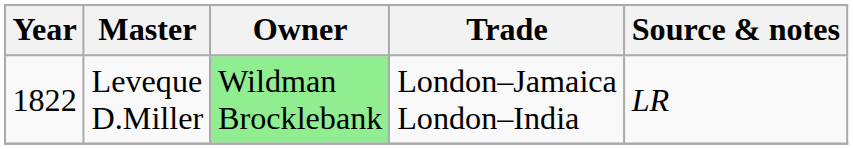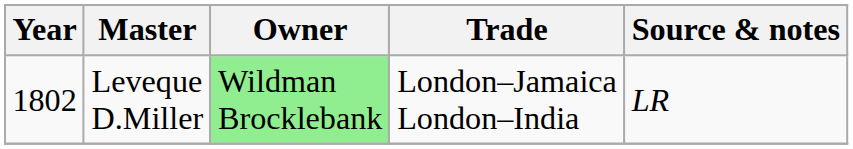 <table class=" wikitable">
 <tr>
 <th>Year</th>
 <th>Master</th>
 <th>Owner</th>
 <th>Trade</th>
 <th>Source & notes</th>
 </tr>
 <tr>
-<td>1822</td>
+<td>1802</td>
 <td>Leveque<br>D.Miller</td>
 <td style="background: lightgreen;">Wildman<br>Brocklebank</td>
 <td>London–Jamaica<br>London–India</td>
 <td><em>LR</em></td>
 </tr>
 <tr>
 </tr>
 </table>
